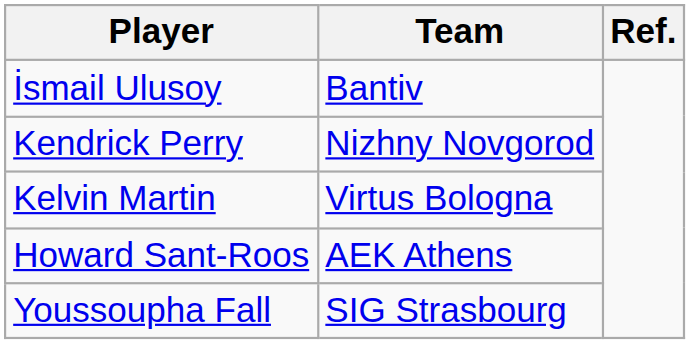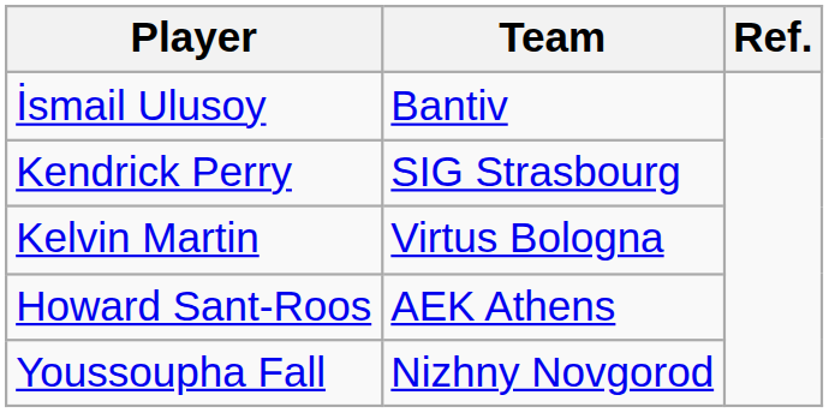 <table class="wikitable">
 <tr>
 <th>Player</th>
 <th>Team</th>
 <th>Ref.</th>
 </tr>
 <tr>
 <td> <a href='#'>İsmail Ulusoy</a></td>
 <td> <a href='#'>Bantiv</a></td>
 <td rowspan="5"></td>
 </tr>
 <tr>
 <td> <a href='#'>Kendrick Perry</a></td>
-<td> <a href='#'>Nizhny Novgorod</a></td>
+<td> <a href='#'>SIG Strasbourg</a></td>
 </tr>
 <tr>
 <td> <a href='#'>Kelvin Martin</a></td>
 <td> <a href='#'>Virtus Bologna</a></td>
 </tr>
 <tr>
 <td> <a href='#'>Howard Sant-Roos</a></td>
 <td> <a href='#'>AEK Athens</a></td>
 </tr>
 <tr>
 <td> <a href='#'>Youssoupha Fall</a></td>
-<td> <a href='#'>SIG Strasbourg</a></td>
+<td> <a href='#'>Nizhny Novgorod</a></td>
 </tr>
 </table>
